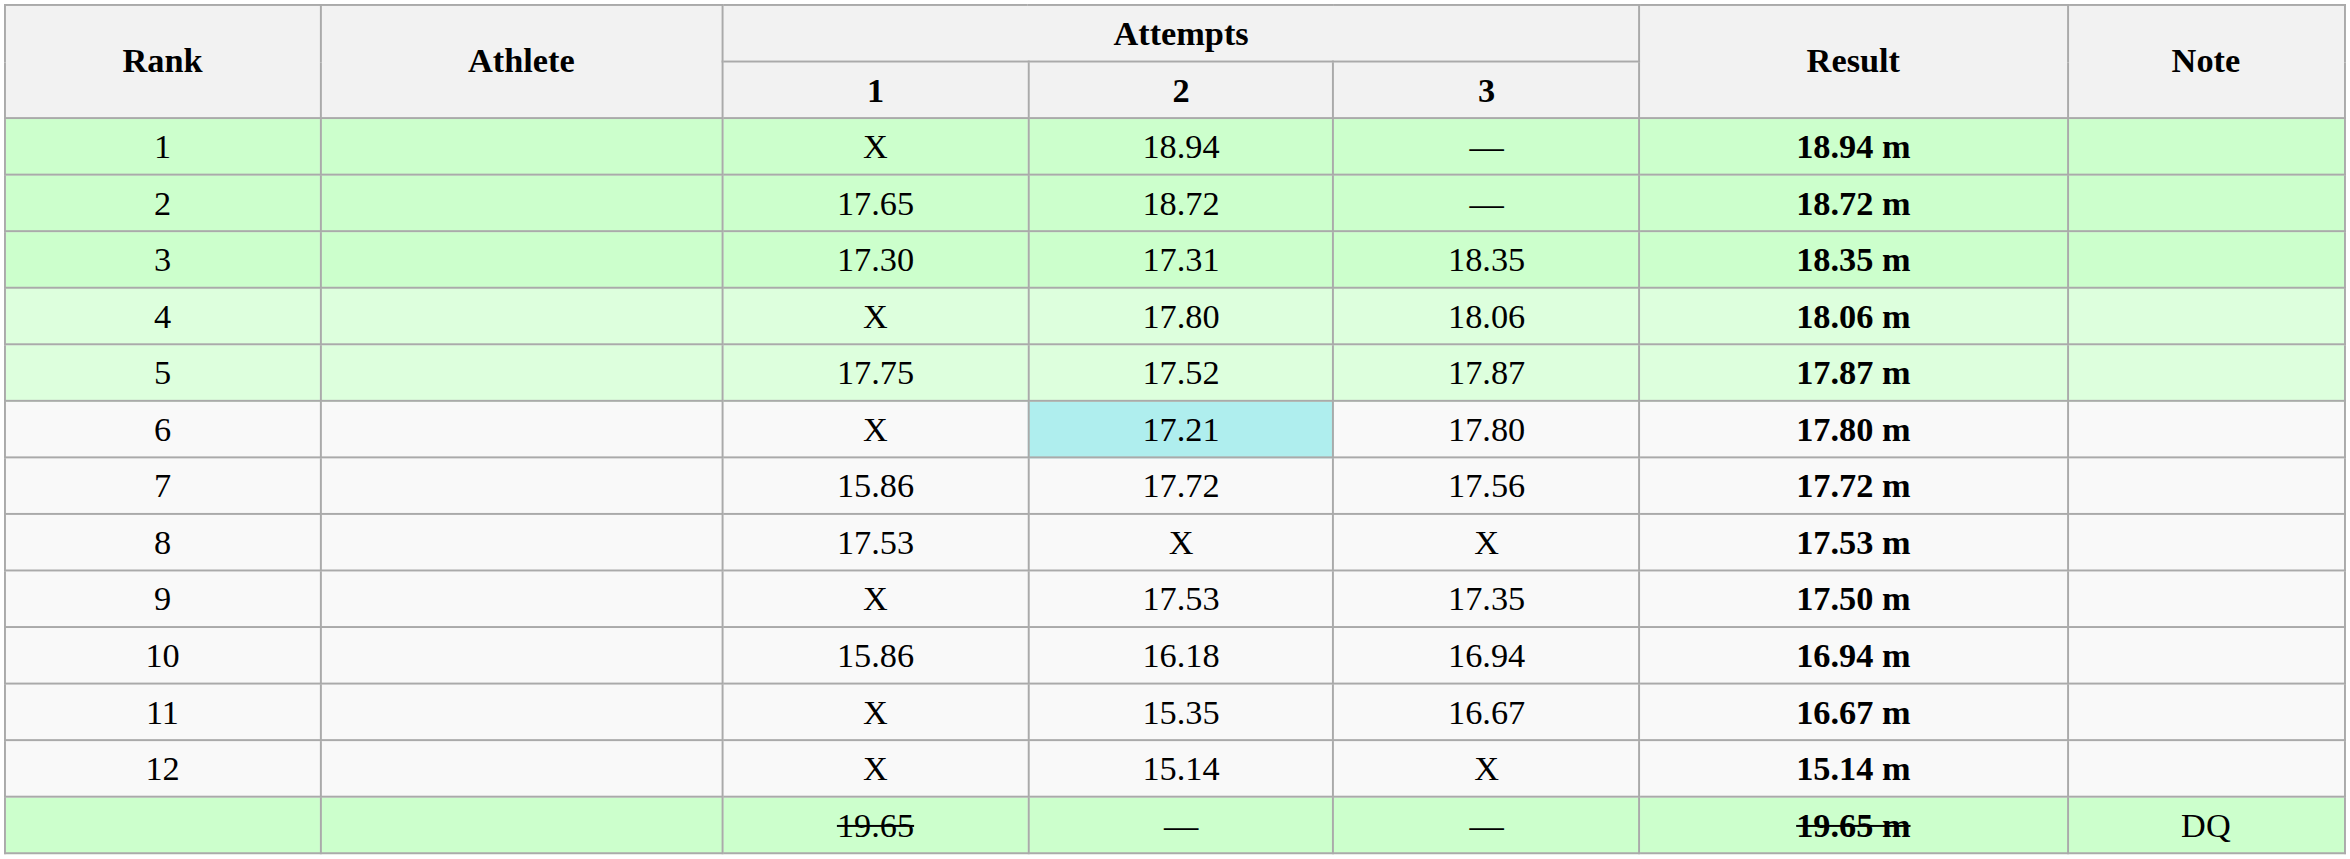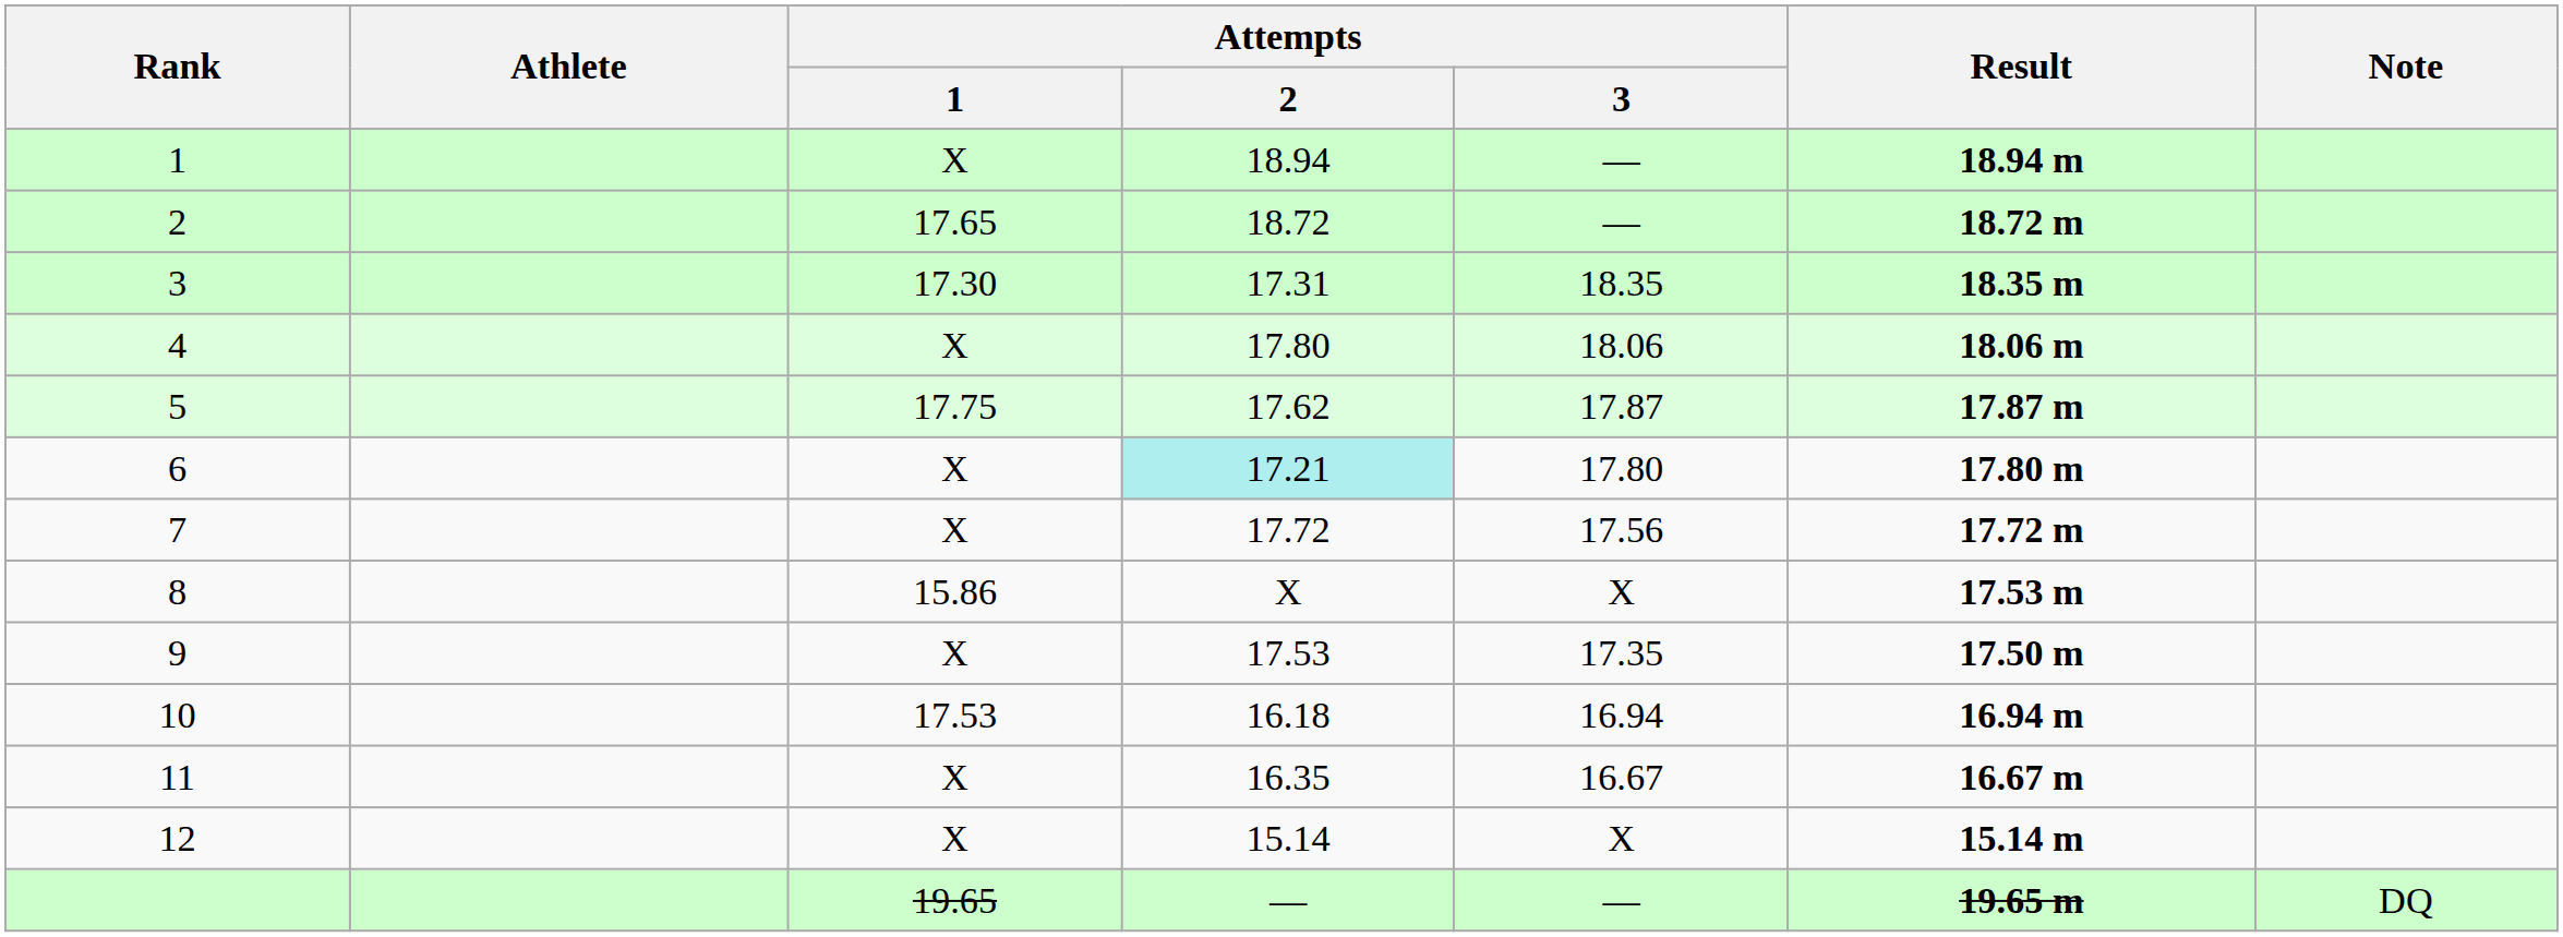 <table class="wikitable" style=" text-align:center; font-size:110%;" width="95%">
 <tr>
 <th rowspan="2">Rank</th>
 <th rowspan="2">Athlete</th>
 <th colspan="3">Attempts</th>
 <th rowspan="2">Result</th>
 <th rowspan="2">Note</th>
 </tr>
 <tr>
 <th>1</th>
 <th>2</th>
 <th>3</th>
 </tr>
 <tr bgcolor=#CCFFCC>
 <td>1</td>
 <td align=left></td>
 <td>X</td>
 <td>18.94</td>
 <td>—</td>
 <td><strong>18.94 m</strong></td>
 <td></td>
 </tr>
 <tr bgcolor=#CCFFCC>
 <td>2</td>
 <td align=left></td>
 <td>17.65</td>
 <td>18.72</td>
 <td>—</td>
 <td><strong>18.72 m</strong></td>
 <td></td>
 </tr>
 <tr bgcolor=#CCFFCC>
 <td>3</td>
 <td align=left></td>
 <td>17.30</td>
 <td>17.31</td>
 <td>18.35</td>
 <td><strong>18.35 m</strong></td>
 <td></td>
 </tr>
 <tr bgcolor=#DDFFDD>
 <td>4</td>
 <td align=left></td>
 <td>X</td>
 <td>17.80</td>
 <td>18.06</td>
 <td><strong>18.06 m</strong></td>
 <td></td>
 </tr>
 <tr bgcolor=#DDFFDD>
 <td>5</td>
 <td align=left></td>
 <td>17.75</td>
-<td>17.52</td>
+<td>17.62</td>
 <td>17.87</td>
 <td><strong>17.87 m</strong></td>
 <td></td>
 </tr>
 <tr>
 <td>6</td>
 <td align=left></td>
 <td>X</td>
 <td style="background: paleturquoise;">17.21</td>
 <td>17.80</td>
 <td><strong>17.80 m</strong></td>
 <td></td>
 </tr>
 <tr>
 <td>7</td>
 <td align=left></td>
-<td>15.86</td>
+<td>X</td>
 <td>17.72</td>
 <td>17.56</td>
 <td><strong>17.72 m</strong></td>
 <td></td>
 </tr>
 <tr>
 <td>8</td>
 <td align=left></td>
-<td>17.53</td>
+<td>15.86</td>
 <td>X</td>
 <td>X</td>
 <td><strong>17.53 m</strong></td>
 <td></td>
 </tr>
 <tr>
 <td>9</td>
 <td align=left></td>
 <td>X</td>
 <td>17.53</td>
 <td>17.35</td>
 <td><strong>17.50 m </strong></td>
 <td></td>
 </tr>
 <tr>
 <td>10</td>
 <td align=left></td>
-<td>15.86</td>
+<td>17.53</td>
 <td>16.18</td>
 <td>16.94</td>
 <td><strong>16.94 m</strong></td>
 <td></td>
 </tr>
 <tr>
 <td>11</td>
 <td align=left></td>
 <td>X</td>
-<td>15.35</td>
+<td>16.35</td>
 <td>16.67</td>
 <td><strong>16.67 m</strong></td>
 <td></td>
 </tr>
 <tr>
 <td>12</td>
 <td align=left></td>
 <td>X</td>
 <td>15.14</td>
 <td>X</td>
 <td><strong>15.14 m</strong></td>
 <td></td>
 </tr>
 <tr bgcolor=#CCFFCC>
 <td></td>
 <td align=left><s></s></td>
 <td><s>19.65 </s></td>
 <td>—</td>
 <td>—</td>
 <td><s><strong>19.65 m</strong></s></td>
 <td>DQ</td>
 </tr>
 </table>
